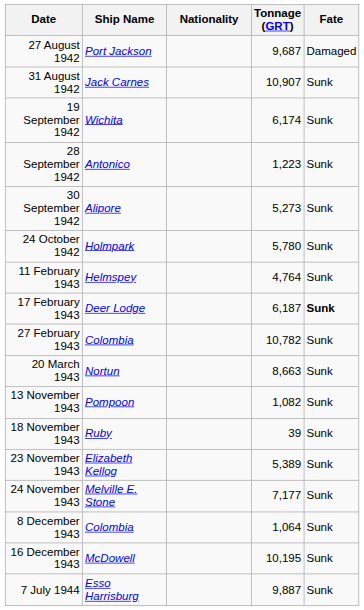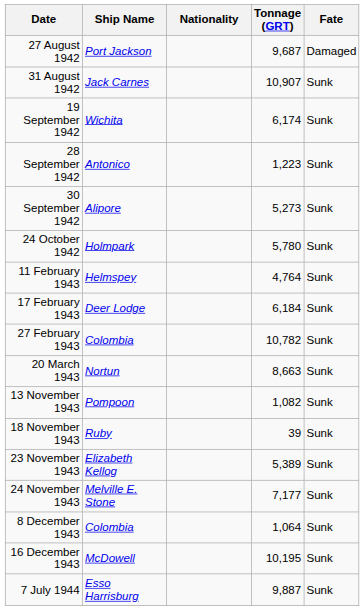 <table class="wikitable sortable" style="margin: 1em auto 1em auto;">
 <tr>
 <th width="100px">Date</th>
 <th width="110px">Ship Name</th>
 <th width="110px">Nationality</th>
 <th width="25px">Tonnage<br>(<a href='#'>GRT</a>)</th>
 <th width="50px">Fate</th>
 </tr>
 <tr>
 <td align="right">27 August 1942</td>
 <td align="left"><a href='#'><em>Port Jackson</em></a></td>
 <td align="left"></td>
 <td align="right">9,687</td>
 <td align="left">Damaged</td>
 </tr>
 <tr>
 <td align="right">31 August 1942</td>
 <td align="left"><a href='#'><em>Jack Carnes</em></a></td>
 <td align="left"></td>
 <td align="right">10,907</td>
 <td align="left">Sunk</td>
 </tr>
 <tr>
 <td align="right">19 September 1942</td>
 <td align="left"><a href='#'><em>Wichita</em></a></td>
 <td align="left"></td>
 <td align="right">6,174</td>
 <td align="left">Sunk</td>
 </tr>
 <tr>
 <td align="right">28 September 1942</td>
 <td align="left"><a href='#'><em>Antonico</em></a></td>
 <td align="left"></td>
 <td align="right">1,223</td>
 <td align="left">Sunk</td>
 </tr>
 <tr>
 <td align="right">30 September 1942</td>
 <td align="left"><a href='#'><em>Alipore</em></a></td>
 <td align="left"></td>
 <td align="right">5,273</td>
 <td align="left">Sunk</td>
 </tr>
 <tr>
 <td align="right">24 October 1942</td>
 <td align="left"><a href='#'><em>Holmpark</em></a></td>
 <td align="left"></td>
 <td align="right">5,780</td>
 <td align="left">Sunk</td>
 </tr>
 <tr>
 <td align="right">11 February 1943</td>
 <td align="left"><a href='#'><em>Helmspey</em></a></td>
 <td align="left"></td>
 <td align="right">4,764</td>
 <td align="left">Sunk</td>
 </tr>
 <tr>
 <td align="right">17 February 1943</td>
 <td align="left"><a href='#'><em>Deer Lodge</em></a></td>
 <td align="left"></td>
-<td align="right">6,187</td>
-<td align="left"><strong>Sunk</strong></td>
+<td align="right">6,184</td>
+<td align="left">Sunk</td>
 </tr>
 <tr>
 <td align="right">27 February 1943</td>
 <td align="left"><em><a href='#'>Colombia</a></em></td>
 <td align="left"></td>
 <td align="right">10,782</td>
 <td align="left">Sunk</td>
 </tr>
 <tr>
 <td align="right">20 March 1943</td>
 <td align="left"><a href='#'><em>Nortun</em></a></td>
 <td align="left"></td>
 <td align="right">8,663</td>
 <td align="left">Sunk</td>
 </tr>
 <tr>
 <td align="right">13 November 1943</td>
 <td align="left"><a href='#'><em>Pompoon</em></a></td>
 <td align="left"></td>
 <td align="right">1,082</td>
 <td align="left">Sunk</td>
 </tr>
 <tr>
 <td align="right">18 November 1943</td>
 <td align="left"><a href='#'><em>Ruby</em></a></td>
 <td align="left"></td>
 <td align="right">39</td>
 <td align="left">Sunk</td>
 </tr>
 <tr>
 <td align="right">23 November 1943</td>
 <td align="left"><a href='#'><em>Elizabeth Kellog</em></a></td>
 <td align="left"></td>
 <td align="right">5,389</td>
 <td align="left">Sunk</td>
 </tr>
 <tr>
 <td align="right">24 November 1943</td>
 <td align="left"><a href='#'><em>Melville E. Stone</em></a></td>
 <td align="left"></td>
 <td align="right">7,177</td>
 <td align="left">Sunk</td>
 </tr>
 <tr>
 <td align="right">8 December 1943</td>
 <td align="left"><a href='#'><em>Colombia</em></a></td>
 <td align="left"></td>
 <td align="right">1,064</td>
 <td align="left">Sunk</td>
 </tr>
 <tr>
 <td align="right">16 December 1943</td>
 <td align="left"><a href='#'><em>McDowell</em></a></td>
 <td align="left"></td>
 <td align="right">10,195</td>
 <td align="left">Sunk</td>
 </tr>
 <tr>
 <td align="right">7 July 1944</td>
 <td align="left"><a href='#'><em>Esso Harrisburg</em></a></td>
 <td align="left"></td>
 <td align="right">9,887</td>
 <td align="left">Sunk</td>
 </tr>
 </table>
